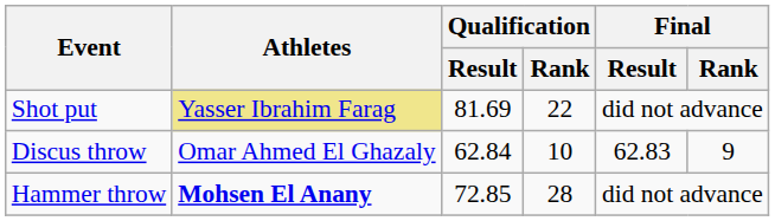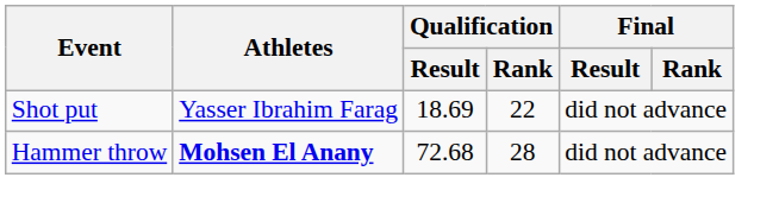 <table class="wikitable" border="1" style="font-size:90%">
 <tr>
 <th rowspan="2">Event</th>
 <th rowspan="2">Athletes</th>
 <th colspan="2">Qualification</th>
 <th colspan="2">Final</th>
 </tr>
 <tr>
 <th>Result</th>
 <th>Rank</th>
 <th>Result</th>
 <th>Rank</th>
 </tr>
 <tr>
 <td><a href='#'>Shot put</a></td>
-<td style="background: khaki;"><a href='#'>Yasser Ibrahim Farag</a></td>
-<td align=center>81.69</td>
+<td><a href='#'>Yasser Ibrahim Farag</a></td>
+<td align=center>18.69</td>
 <td align=center>22</td>
 <td align=center colspan=2>did not advance</td>
 </tr>
 <tr>
-<td><a href='#'>Discus throw</a></td>
-<td><a href='#'>Omar Ahmed El Ghazaly</a></td>
-<td align=center>62.84</td>
-<td align=center>10</td>
-<td align=center>62.83</td>
-<td align=center>9</td>
-</tr>
-<tr>
 <td><a href='#'>Hammer throw</a></td>
 <td><strong><a href='#'>Mohsen El Anany</a></strong></td>
-<td align=center>72.85</td>
+<td align=center>72.68</td>
 <td align=center>28</td>
 <td align=center colspan=2>did not advance</td>
 </tr>
 </table>
